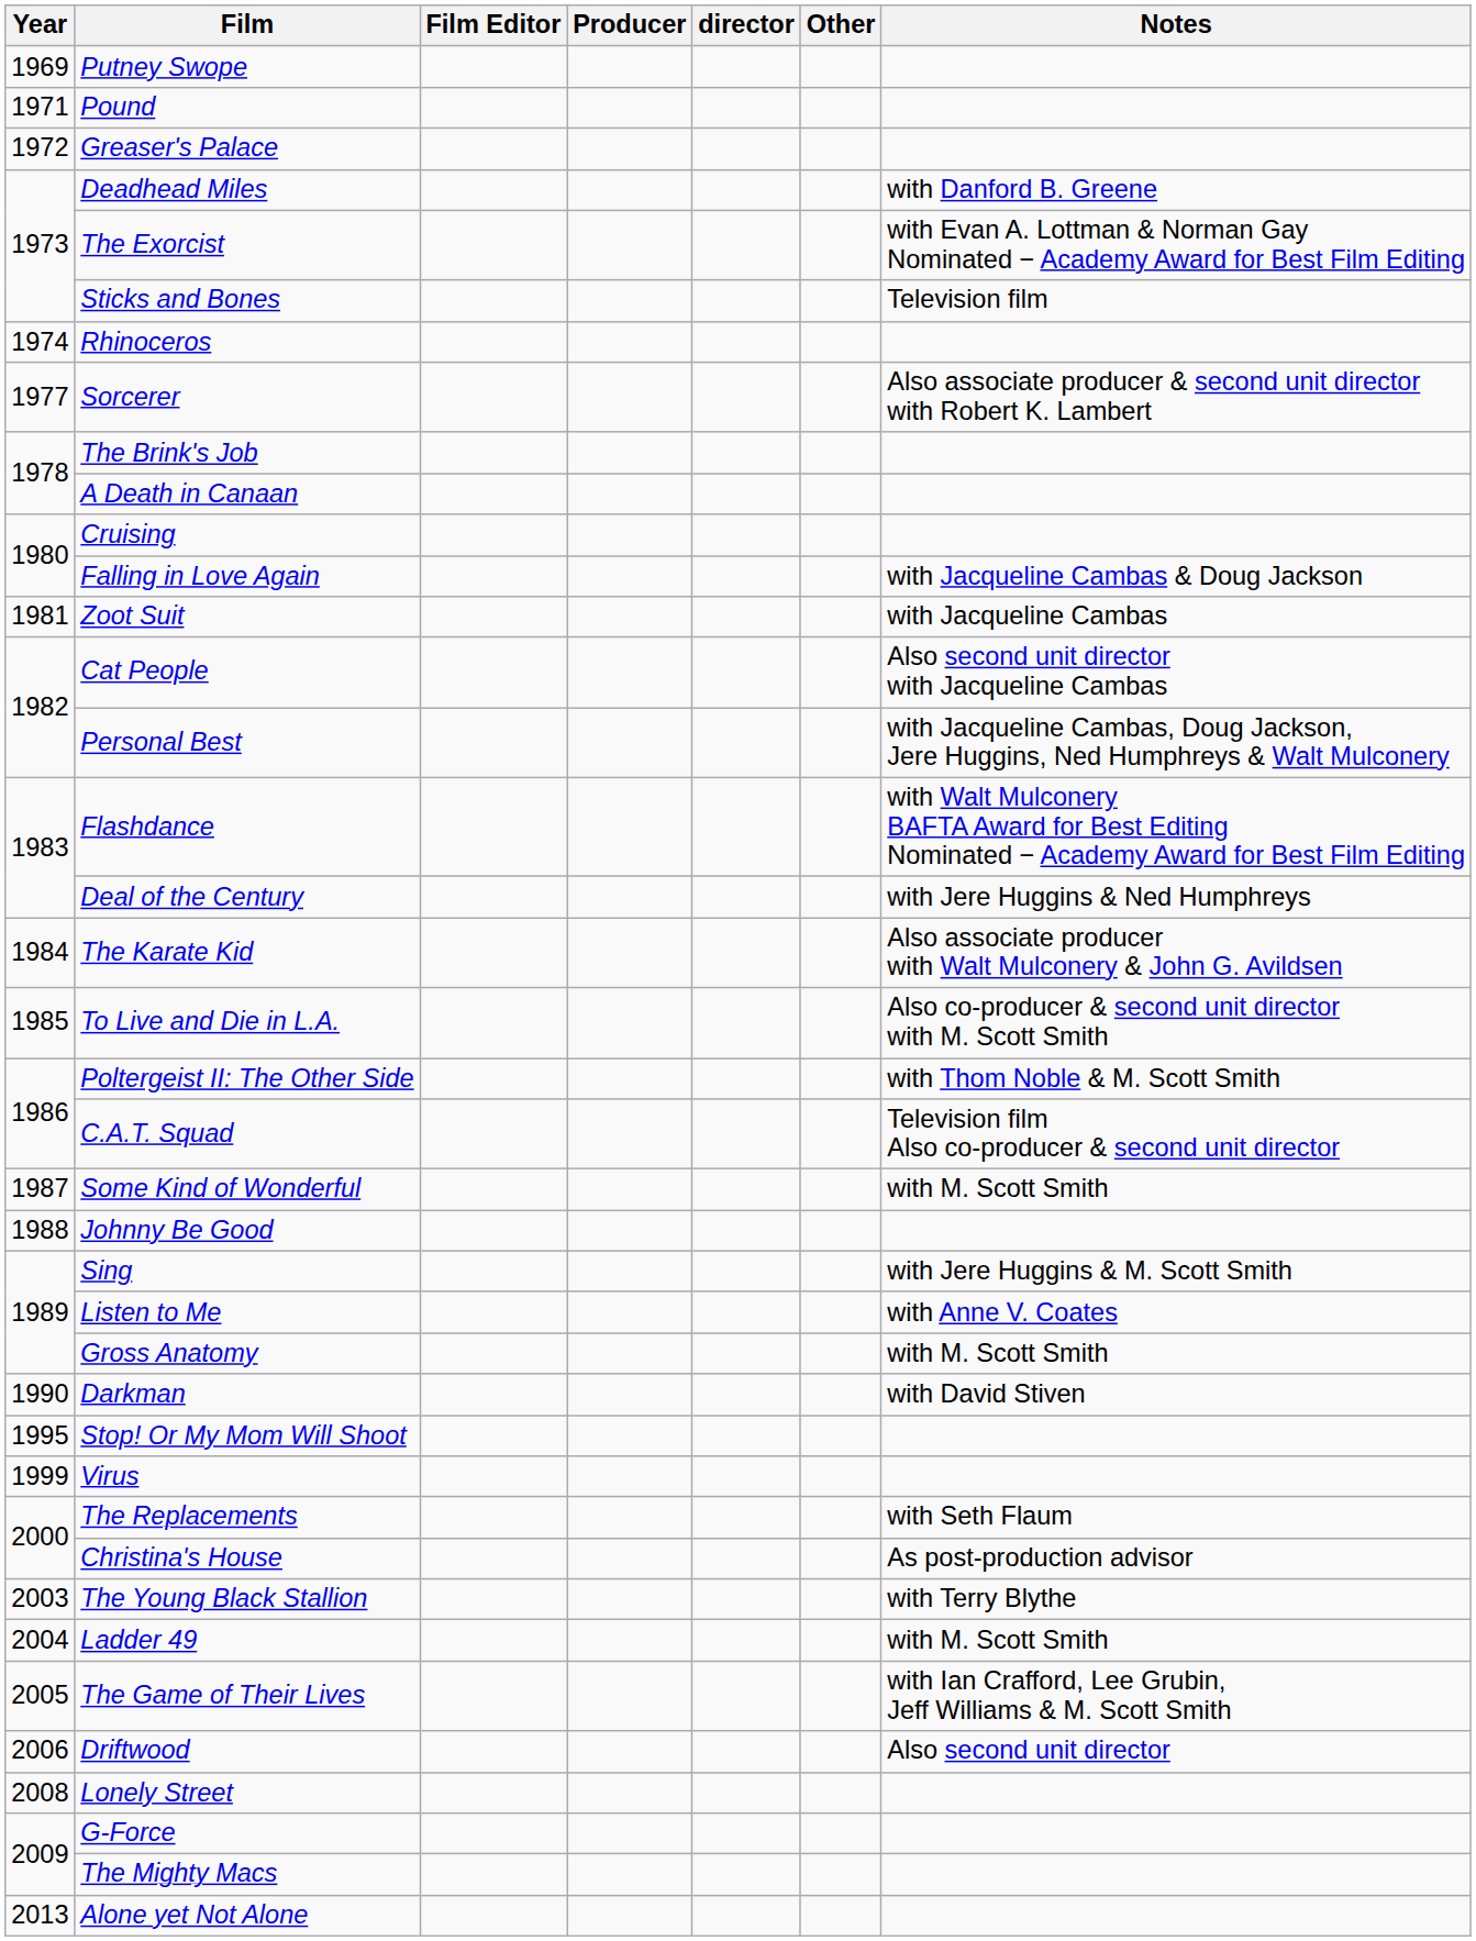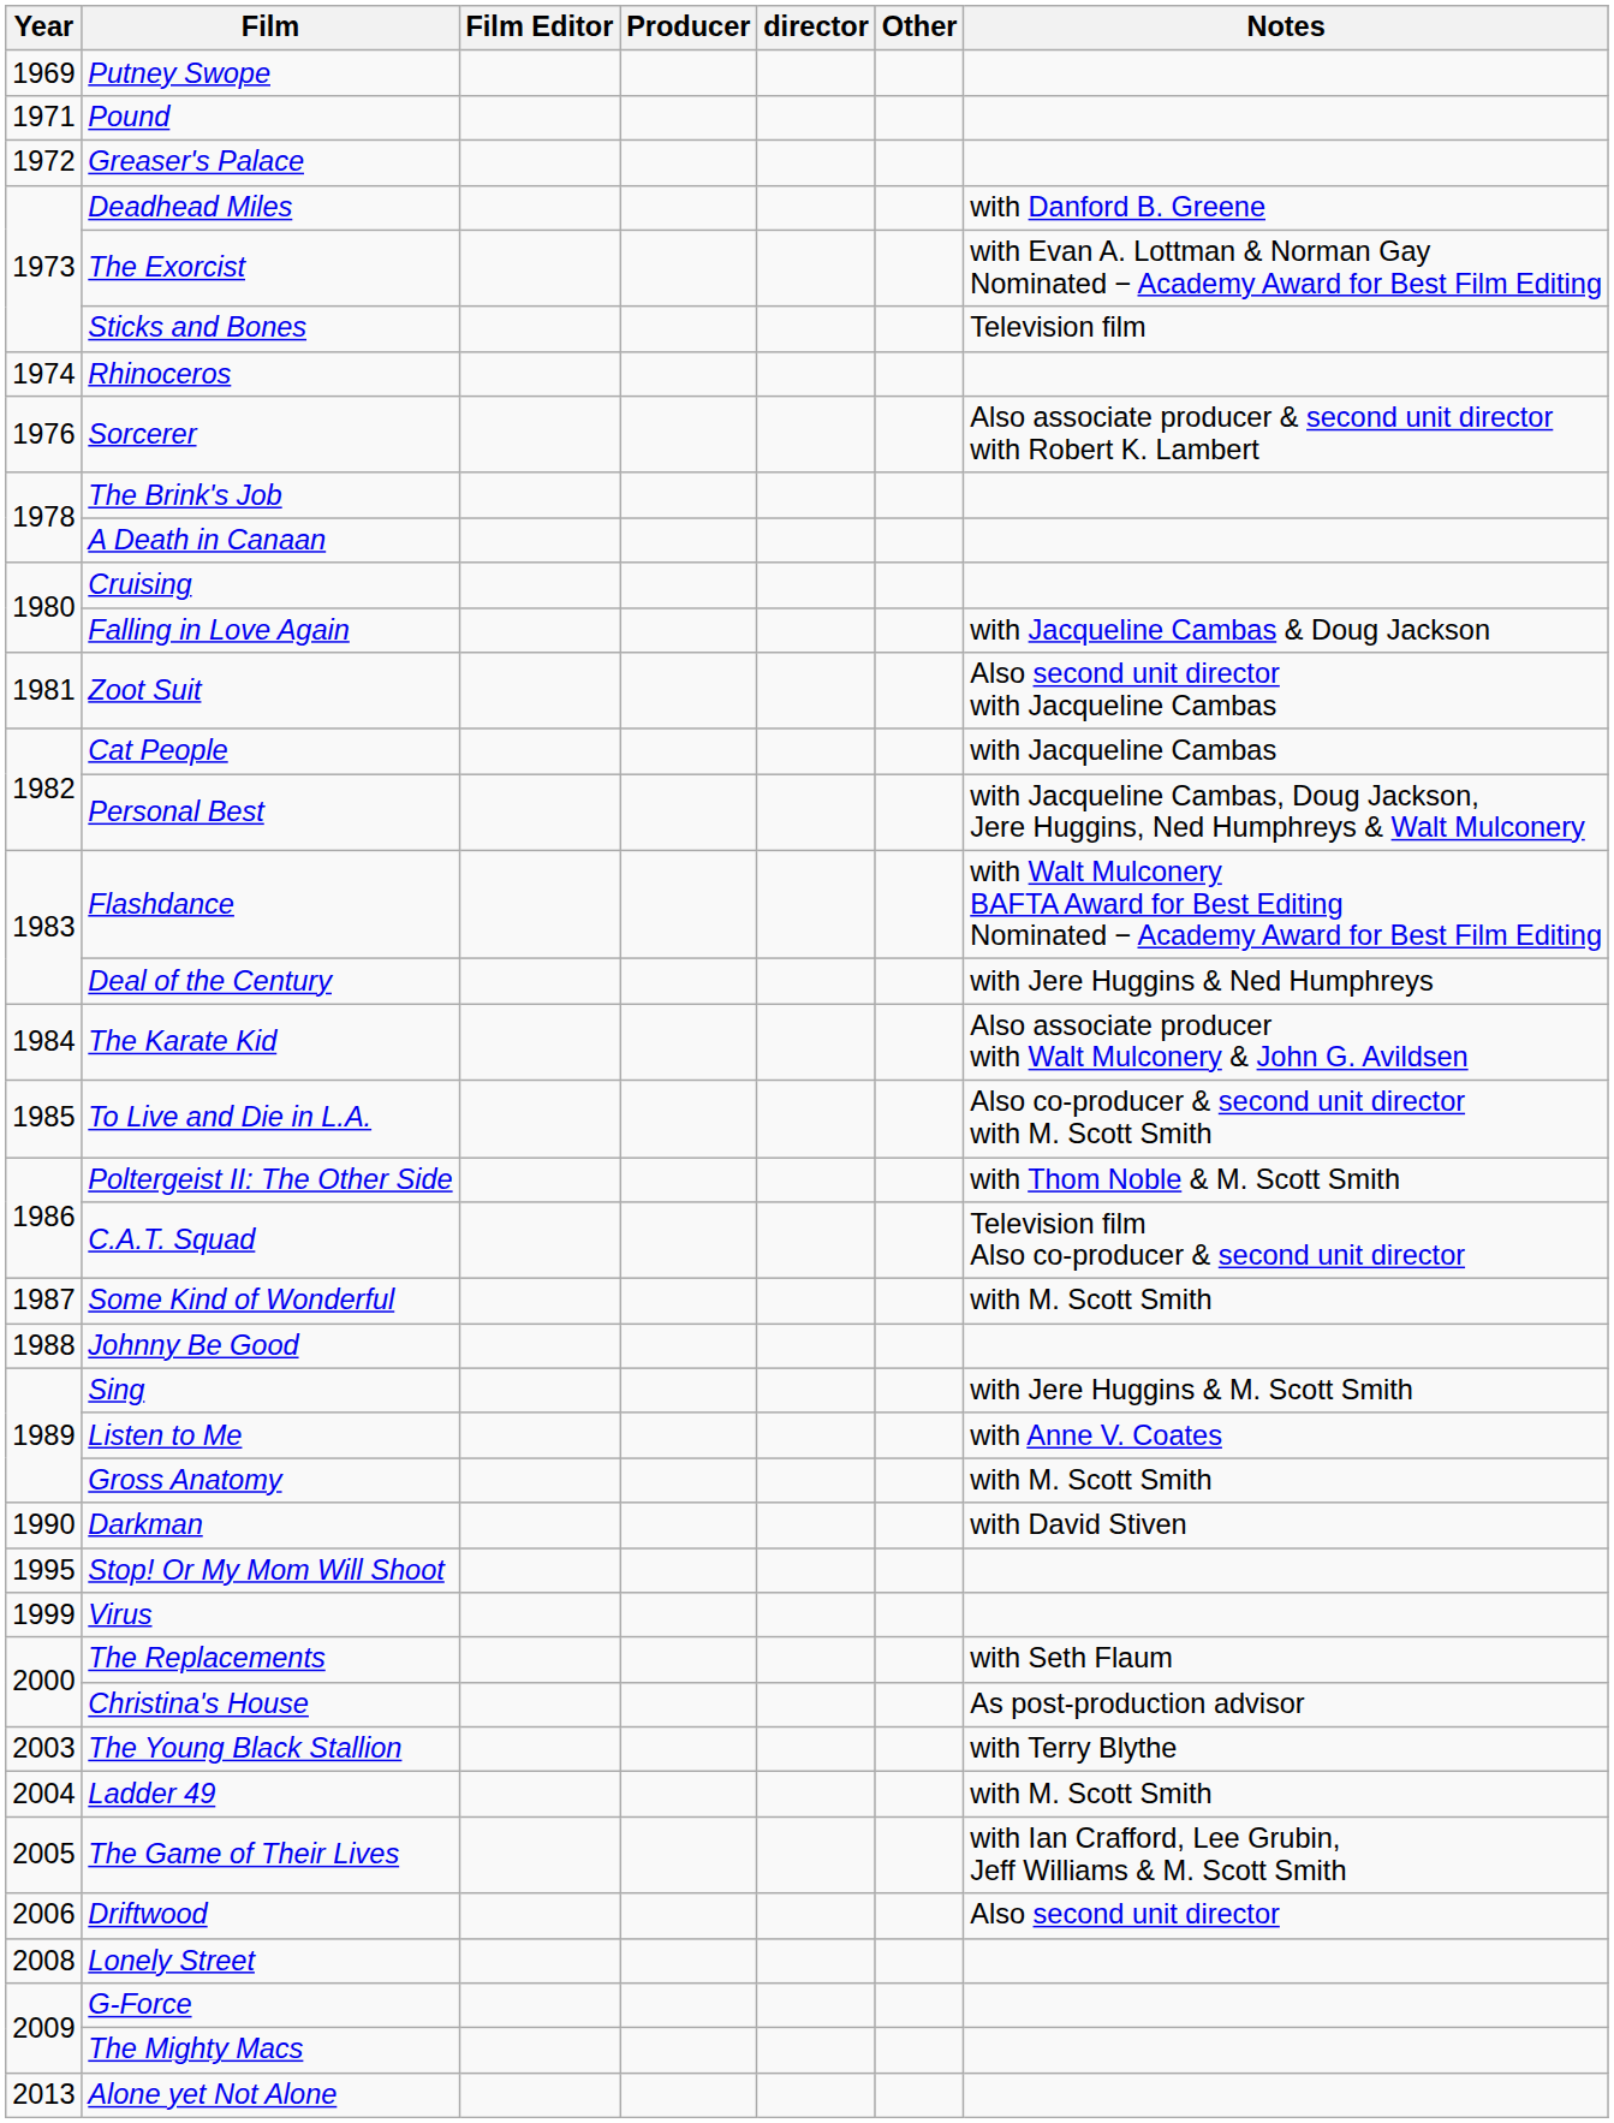 <table class="wikitable">
 <tr>
 <th>Year</th>
 <th>Film</th>
 <th>Film Editor</th>
 <th>Producer</th>
 <th>director</th>
 <th>Other</th>
 <th>Notes</th>
 </tr>
 <tr>
 <td>1969</td>
 <td><em><a href='#'>Putney Swope</a></em></td>
 <td></td>
 <td></td>
 <td></td>
 <td></td>
 <td></td>
 </tr>
 <tr>
 <td>1971</td>
 <td><em><a href='#'>Pound</a></em></td>
 <td></td>
 <td></td>
 <td></td>
 <td></td>
 <td></td>
 </tr>
 <tr>
 <td>1972</td>
 <td><em><a href='#'>Greaser's Palace</a></em></td>
 <td></td>
 <td></td>
 <td></td>
 <td></td>
 <td></td>
 </tr>
 <tr>
 <td rowspan="3">1973</td>
 <td><em><a href='#'>Deadhead Miles</a></em></td>
 <td></td>
 <td></td>
 <td></td>
 <td></td>
 <td>with <a href='#'>Danford B. Greene</a></td>
 </tr>
 <tr>
 <td><em><a href='#'>The Exorcist</a></em></td>
 <td></td>
 <td></td>
 <td></td>
 <td></td>
 <td>with Evan A. Lottman & Norman Gay<br>Nominated − <a href='#'>Academy Award for Best Film Editing</a></td>
 </tr>
 <tr>
 <td><em><a href='#'>Sticks and Bones</a></em></td>
 <td></td>
 <td></td>
 <td></td>
 <td></td>
 <td>Television film</td>
 </tr>
 <tr>
 <td>1974</td>
 <td><em><a href='#'>Rhinoceros</a></em></td>
 <td></td>
 <td></td>
 <td></td>
 <td></td>
 <td></td>
 </tr>
 <tr>
-<td>1977</td>
+<td>1976</td>
 <td><em><a href='#'>Sorcerer</a></em></td>
 <td></td>
 <td></td>
 <td></td>
 <td></td>
 <td>Also associate producer & <a href='#'>second unit director</a><br>with Robert K. Lambert</td>
 </tr>
 <tr>
 <td rowspan="2">1978</td>
 <td><em><a href='#'>The Brink's Job</a></em></td>
 <td></td>
 <td></td>
 <td></td>
 <td></td>
 </tr>
 <tr>
 <td><em><a href='#'>A Death in Canaan</a></em></td>
 <td></td>
 <td></td>
 <td></td>
 <td></td>
 <td></td>
 </tr>
 <tr>
 <td rowspan="2">1980</td>
 <td><em><a href='#'>Cruising</a></em></td>
 <td></td>
 <td></td>
 <td></td>
 <td></td>
 <td></td>
 </tr>
 <tr>
 <td><em><a href='#'>Falling in Love Again</a></em></td>
 <td></td>
 <td></td>
 <td></td>
 <td></td>
 <td>with <a href='#'>Jacqueline Cambas</a> & Doug Jackson</td>
 </tr>
 <tr>
 <td>1981</td>
 <td><a href='#'><em>Zoot Suit</em></a></td>
 <td></td>
 <td></td>
 <td></td>
 <td></td>
-<td>with Jacqueline Cambas</td>
+<td>Also <a href='#'>second unit director</a><br>with Jacqueline Cambas</td>
 </tr>
 <tr>
 <td rowspan="2">1982</td>
 <td><a href='#'><em>Cat People</em></a></td>
 <td></td>
 <td></td>
 <td></td>
 <td></td>
-<td>Also <a href='#'>second unit director</a><br>with Jacqueline Cambas</td>
+<td>with Jacqueline Cambas</td>
 </tr>
 <tr>
 <td><em><a href='#'>Personal Best</a></em></td>
 <td></td>
 <td></td>
 <td></td>
 <td></td>
 <td>with Jacqueline Cambas, Doug Jackson,<br>Jere Huggins, Ned Humphreys & <a href='#'>Walt Mulconery</a></td>
 </tr>
 <tr>
 <td rowspan="2">1983</td>
 <td><em><a href='#'>Flashdance</a></em></td>
 <td></td>
 <td></td>
 <td></td>
 <td></td>
 <td>with <a href='#'>Walt Mulconery</a><br><a href='#'>BAFTA Award for Best Editing</a><br>Nominated − <a href='#'>Academy Award for Best Film Editing</a></td>
 </tr>
 <tr>
 <td><em><a href='#'>Deal of the Century</a></em></td>
 <td></td>
 <td></td>
 <td></td>
 <td></td>
 <td>with Jere Huggins & Ned Humphreys</td>
 </tr>
 <tr>
 <td>1984</td>
 <td><em><a href='#'>The Karate Kid</a></em></td>
 <td></td>
 <td></td>
 <td></td>
 <td></td>
 <td>Also associate producer<br>with <a href='#'>Walt Mulconery</a> & <a href='#'>John G. Avildsen</a></td>
 </tr>
 <tr>
 <td>1985</td>
 <td><a href='#'><em>To Live and Die in L.A.</em></a></td>
 <td></td>
 <td></td>
 <td></td>
 <td></td>
 <td>Also co-producer & <a href='#'>second unit director</a><br>with M. Scott Smith</td>
 </tr>
 <tr>
 <td rowspan="2">1986</td>
 <td><em><a href='#'>Poltergeist II: The Other Side</a></em></td>
 <td></td>
 <td></td>
 <td></td>
 <td></td>
 <td>with <a href='#'>Thom Noble</a> & M. Scott Smith</td>
 </tr>
 <tr>
 <td><em><a href='#'>C.A.T. Squad</a></em></td>
 <td></td>
 <td></td>
 <td></td>
 <td></td>
 <td>Television film<br>Also co-producer & <a href='#'>second unit director</a></td>
 </tr>
 <tr>
 <td>1987</td>
 <td><em><a href='#'>Some Kind of Wonderful</a></em></td>
 <td></td>
 <td></td>
 <td></td>
 <td></td>
 <td>with M. Scott Smith</td>
 </tr>
 <tr>
 <td>1988</td>
 <td><em><a href='#'>Johnny Be Good</a></em></td>
 <td></td>
 <td></td>
 <td></td>
 <td></td>
 </tr>
 <tr>
 <td rowspan="3">1989</td>
 <td><em><a href='#'>Sing</a></em></td>
 <td></td>
 <td></td>
 <td></td>
 <td></td>
 <td>with Jere Huggins & M. Scott Smith</td>
 </tr>
 <tr>
 <td><em><a href='#'>Listen to Me</a></em></td>
 <td></td>
 <td></td>
 <td></td>
 <td></td>
 <td>with <a href='#'>Anne V. Coates</a></td>
 </tr>
 <tr>
 <td><a href='#'><em>Gross Anatomy</em></a></td>
 <td></td>
 <td></td>
 <td></td>
 <td></td>
 <td>with M. Scott Smith</td>
 </tr>
 <tr>
 <td>1990</td>
 <td><em><a href='#'>Darkman</a></em></td>
 <td></td>
 <td></td>
 <td></td>
 <td></td>
 <td>with David Stiven</td>
 </tr>
 <tr>
 <td>1995</td>
 <td><em><a href='#'>Stop! Or My Mom Will Shoot</a></em></td>
 <td></td>
 <td></td>
 <td></td>
 <td></td>
 <td></td>
 </tr>
 <tr>
 <td>1999</td>
 <td><a href='#'><em>Virus</em></a></td>
 <td></td>
 <td></td>
 <td></td>
 <td></td>
 <td></td>
 </tr>
 <tr>
 <td rowspan="2">2000</td>
 <td><em><a href='#'>The Replacements</a></em></td>
 <td></td>
 <td></td>
 <td></td>
 <td></td>
 <td>with Seth Flaum</td>
 </tr>
 <tr>
 <td><em><a href='#'>Christina's House</a></em></td>
 <td></td>
 <td></td>
 <td></td>
 <td></td>
 <td>As post-production advisor</td>
 </tr>
 <tr>
 <td>2003</td>
 <td><em><a href='#'>The Young Black Stallion</a></em></td>
 <td></td>
 <td></td>
 <td></td>
 <td></td>
 <td>with Terry Blythe</td>
 </tr>
 <tr>
 <td>2004</td>
 <td><em><a href='#'>Ladder 49</a></em></td>
 <td></td>
 <td></td>
 <td></td>
 <td></td>
 <td>with M. Scott Smith</td>
 </tr>
 <tr>
 <td>2005</td>
 <td><em><a href='#'>The Game of Their Lives</a></em></td>
 <td></td>
 <td></td>
 <td></td>
 <td></td>
 <td>with Ian Crafford, Lee Grubin,<br>Jeff Williams & M. Scott Smith</td>
 </tr>
 <tr>
 <td>2006</td>
 <td><a href='#'><em>Driftwood</em></a></td>
 <td></td>
 <td></td>
 <td></td>
 <td></td>
 <td>Also <a href='#'>second unit director</a></td>
 </tr>
 <tr>
 <td>2008</td>
 <td><a href='#'><em>Lonely Street</em></a></td>
 <td></td>
 <td></td>
 <td></td>
 <td></td>
 <td></td>
 </tr>
 <tr>
 <td rowspan="2">2009</td>
 <td><a href='#'><em>G-Force</em></a></td>
 <td></td>
 <td></td>
 <td></td>
 <td></td>
 <td></td>
 </tr>
 <tr>
 <td><em><a href='#'>The Mighty Macs</a></em></td>
 <td></td>
 <td></td>
 <td></td>
 <td></td>
 <td></td>
 </tr>
 <tr>
 <td>2013</td>
 <td><em><a href='#'>Alone yet Not Alone</a></em></td>
 <td></td>
 <td></td>
 <td></td>
 <td></td>
 <td></td>
 </tr>
 </table>
